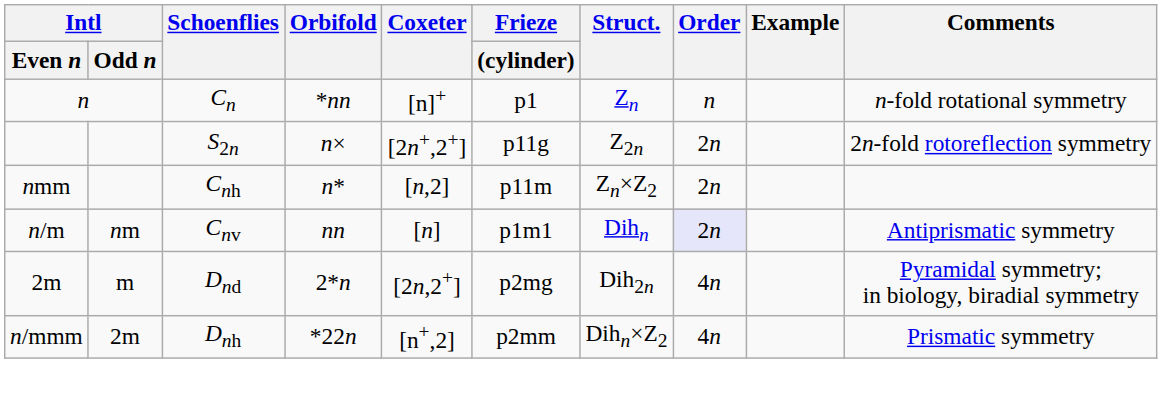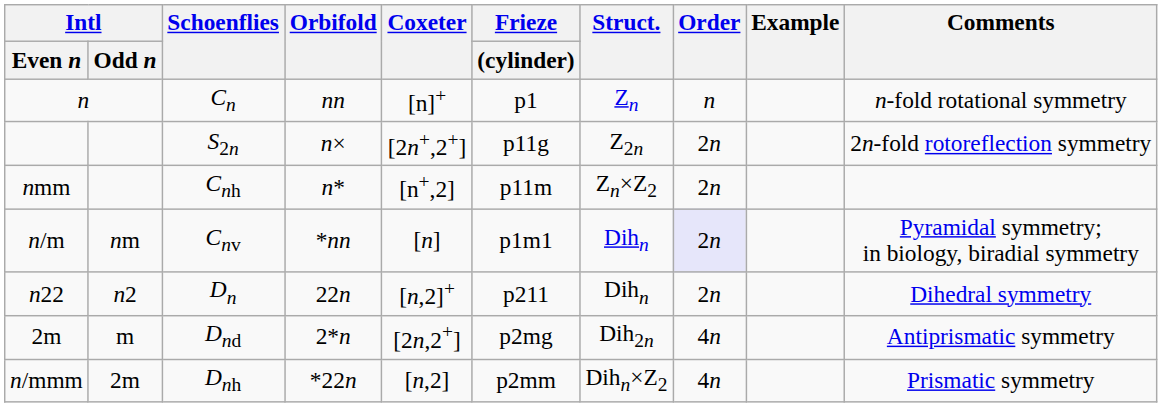 <table class="wikitable sortable">
 <tr valign=top>
 <th colspan=2><a href='#'>Intl</a></th>
 <th rowspan=2><a href='#'>Schoenflies</a></th>
 <th rowspan=2><a href='#'>Orbifold</a></th>
 <th rowspan=2><a href='#'>Coxeter</a></th>
 <th><a href='#'>Frieze</a></th>
 <th rowspan=2><a href='#'>Struct.</a></th>
 <th rowspan=2><a href='#'>Order</a></th>
 <th rowspan=2>Example</th>
 <th rowspan=2>Comments</th>
 </tr>
 <tr align=center>
 <th>Even <em>n</em></th>
 <th>Odd <em>n</em></th>
 <th>(cylinder)</th>
 </tr>
 <tr align=center>
 <td colspan=2><em>n</em></td>
 <td><em>C</em><sub><em>n</em></sub></td>
-<td>*<em>nn</em></td>
+<td><em>nn</em></td>
 <td>[n]<sup>+</sup><br></td>
 <td>p1</td>
 <td><a href='#'>Z<sub><em>n</em></sub></a></td>
 <td><em>n</em></td>
 <td></td>
 <td><em>n</em>-fold rotational symmetry</td>
 </tr>
 <tr align=center>
 <td></td>
 <td></td>
 <td><em>S</em><sub>2<em>n</em></sub></td>
 <td><em>n</em>×</td>
 <td>[2<em>n</em><sup>+</sup>,2<sup>+</sup>]<br></td>
 <td>p11g</td>
 <td>Z<sub>2<em>n</em></sub></td>
 <td>2<em>n</em></td>
 <td></td>
 <td>2<em>n</em>-fold <a href='#'>rotoreflection</a> symmetry</td>
 </tr>
 <tr align=center>
 <td><em>n</em>mm</td>
 <td></td>
 <td><em>C</em><sub><em>n</em>h</sub></td>
 <td><em>n</em>*</td>
-<td>[<em>n</em>,2]<br></td>
+<td>[n<sup>+</sup>,2]<br></td>
 <td>p11m</td>
 <td>Z<sub><em>n</em></sub>×Z<sub>2</sub></td>
 <td>2<em>n</em></td>
 <td></td>
 <td></td>
 </tr>
 <tr align=center>
 <td><em>n</em>/m</td>
 <td><em>n</em>m</td>
 <td><em>C</em><sub><em>n</em>v</sub></td>
-<td><em>nn</em></td>
+<td>*<em>nn</em></td>
 <td>[<em>n</em>]<br></td>
 <td>p1m1</td>
 <td><a href='#'>Dih<sub><em>n</em></sub></a></td>
 <td style="background: lavender;">2<em>n</em></td>
 <td></td>
-<td><a href='#'>Antiprismatic</a> symmetry</td>
+<td><a href='#'>Pyramidal</a> symmetry;<br>in biology, biradial symmetry</td>
+</tr>
+<tr align=center>
+<td><em>n</em>22</td>
+<td><em>n</em>2</td>
+<td><em>D</em><sub><em>n</em></sub></td>
+<td>22<em>n</em></td>
+<td>[<em>n</em>,2]<sup>+</sup><br></td>
+<td>p211</td>
+<td>Dih<sub><em>n</em></sub></td>
+<td>2<em>n</em></td>
+<td></td>
+<td><a href='#'>Dihedral symmetry</a></td>
 </tr>
 <tr align=center>
 <td>2m</td>
 <td>m</td>
 <td><em>D</em><sub><em>n</em>d</sub></td>
 <td>2*<em>n</em></td>
 <td>[2<em>n</em>,2<sup>+</sup>]<br></td>
 <td>p2mg</td>
 <td>Dih<sub>2<em>n</em></sub></td>
 <td>4<em>n</em></td>
 <td></td>
-<td><a href='#'>Pyramidal</a> symmetry;<br>in biology, biradial symmetry</td>
+<td><a href='#'>Antiprismatic</a> symmetry</td>
 </tr>
 <tr align=center>
 <td><em>n</em>/mmm</td>
 <td>2m</td>
 <td><em>D</em><sub><em>n</em>h</sub></td>
 <td>*22<em>n</em></td>
-<td>[n<sup>+</sup>,2]<br></td>
+<td>[<em>n</em>,2]<br></td>
 <td>p2mm</td>
 <td>Dih<sub><em>n</em></sub>×Z<sub>2</sub></td>
 <td>4<em>n</em></td>
 <td></td>
 <td><a href='#'>Prismatic</a> symmetry</td>
 </tr>
 </table>
